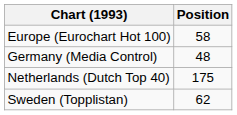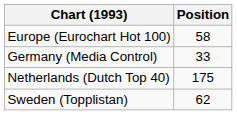 <table class="wikitable sortable">
 <tr>
 <th>Chart (1993)</th>
 <th>Position</th>
 </tr>
 <tr>
 <td>Europe (Eurochart Hot 100)</td>
 <td align="center">58</td>
 </tr>
 <tr>
 <td>Germany (Media Control)</td>
-<td align="center">48</td>
+<td align="center">33</td>
 </tr>
 <tr>
 <td>Netherlands (Dutch Top 40)</td>
 <td align="center">175</td>
 </tr>
 <tr>
 <td>Sweden (Topplistan)</td>
 <td align="center">62</td>
 </tr>
 </table>
